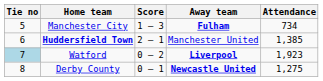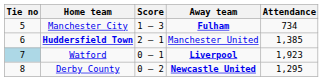 <table class="wikitable" style="text-align:center">
 <tr>
 <th>Tie no</th>
 <th>Home team</th>
 <th>Score</th>
 <th>Away team</th>
 <th>Attendance</th>
 </tr>
 <tr>
 <td>5</td>
 <td><a href='#'>Manchester City</a></td>
 <td>1 – 3</td>
 <td><strong><a href='#'>Fulham</a></strong></td>
 <td>734</td>
 </tr>
 <tr>
 <td>6</td>
 <td><strong><a href='#'>Huddersfield Town</a></strong></td>
 <td>2  – 1</td>
 <td><a href='#'>Manchester United</a></td>
 <td>1,385</td>
 </tr>
 <tr>
 <td style="background: lightblue;">7</td>
 <td><a href='#'>Watford</a></td>
-<td>0 – 2</td>
+<td>0 – 1</td>
 <td><strong><a href='#'>Liverpool</a></strong></td>
 <td>1,923</td>
 </tr>
 <tr>
 <td>8</td>
 <td><a href='#'>Derby County</a></td>
-<td>0 – 1</td>
+<td>0 – 2</td>
 <td><strong><a href='#'>Newcastle United</a></strong></td>
-<td>1,275</td>
+<td>1,295</td>
 </tr>
 </table>
